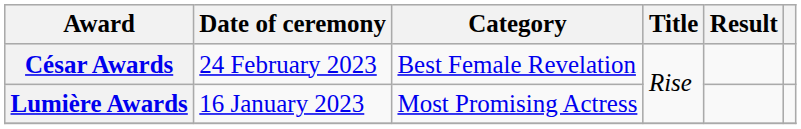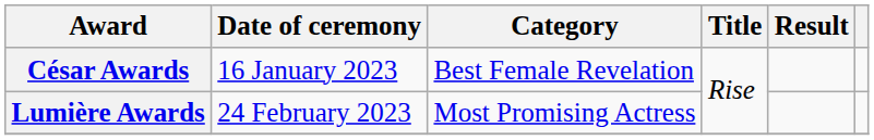 <table class="wikitable sortable plainrowheaders">
 <tr>
 <th scope="col">Award</th>
 <th scope="col">Date of ceremony</th>
 <th scope="col">Category</th>
 <th scope="col">Title</th>
 <th scope="col">Result</th>
 <th scope="col" class="unsortable"></th>
 </tr>
 <tr>
 <th scope="row"><a href='#'>César Awards</a></th>
-<td><a href='#'>24 February 2023</a></td>
+<td><a href='#'>16 January 2023</a></td>
 <td><a href='#'>Best Female Revelation</a></td>
 <td rowspan="2"><em>Rise</em></td>
 <td></td>
 <td align="center"></td>
 </tr>
 <tr>
 <th scope="row"><a href='#'>Lumière Awards</a></th>
-<td><a href='#'>16 January 2023</a></td>
+<td><a href='#'>24 February 2023</a></td>
 <td><a href='#'>Most Promising Actress</a></td>
 <td></td>
 <td align="center"></td>
 </tr>
 <tr>
 </tr>
 </table>
